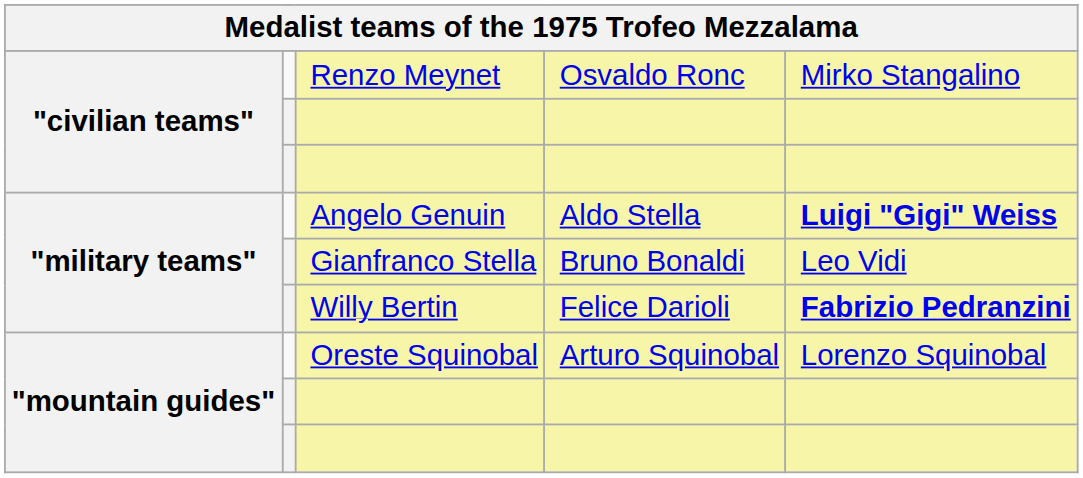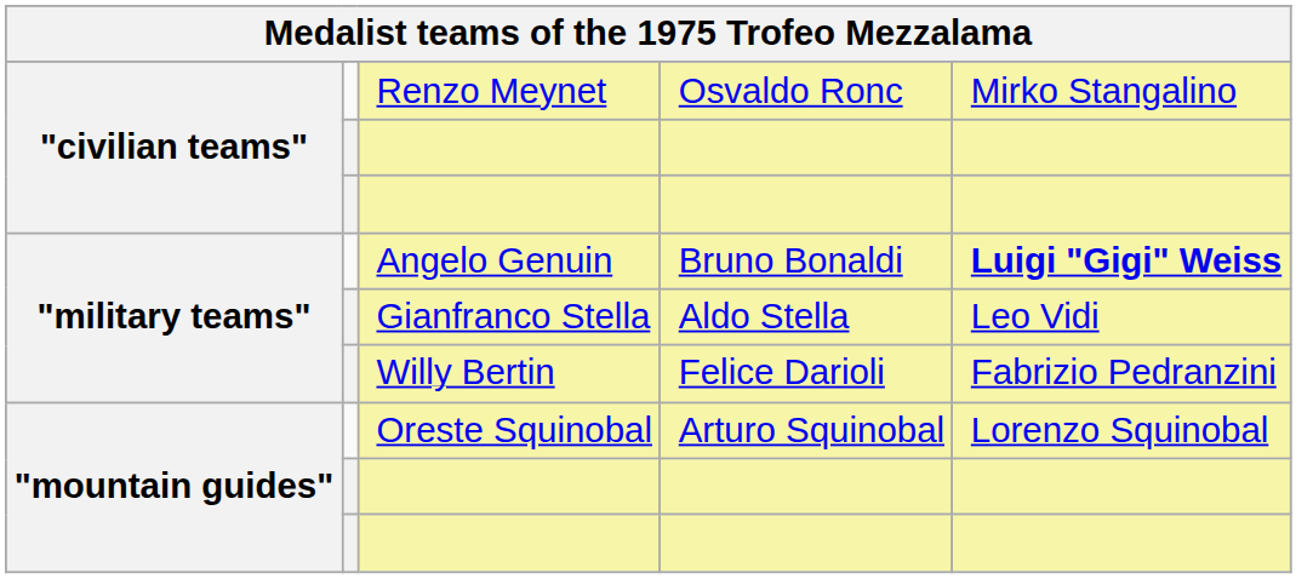 <table class="wikitable">
 <tr>
 <th colspan="5">Medalist teams of the 1975 Trofeo Mezzalama</th>
 </tr>
 <tr>
 <th rowspan="3">"civilian teams"</th>
 <td></td>
 <td bgcolor="#F7F6A8"> <a href='#'>Renzo Meynet</a></td>
 <td bgcolor="#F7F6A8"> <a href='#'>Osvaldo Ronc</a></td>
 <td bgcolor="#F7F6A8"> <a href='#'>Mirko Stangalino</a></td>
 </tr>
 <tr>
 <th bgcolor="silver"></th>
 <td bgcolor="#F7F6A8"> </td>
 <td bgcolor="#F7F6A8"> </td>
 <td bgcolor="#F7F6A8"> </td>
 </tr>
 <tr>
 <th bgcolor="bronze"></th>
 <td bgcolor="#F7F6A8"> </td>
 <td bgcolor="#F7F6A8"> </td>
 <td bgcolor="#F7F6A8"> </td>
 </tr>
 <tr>
 <th rowspan="3">"military teams"</th>
 <td></td>
 <td bgcolor="#F7F6A8"> <a href='#'>Angelo Genuin</a></td>
-<td bgcolor="#F7F6A8"> <a href='#'>Aldo Stella</a></td>
+<td bgcolor="#F7F6A8"> <a href='#'>Bruno Bonaldi</a></td>
 <td bgcolor="#F7F6A8"><strong> <a href='#'>Luigi "Gigi" Weiss</a></strong></td>
 </tr>
 <tr>
 <th bgcolor="silver"></th>
 <td bgcolor="#F7F6A8"> <a href='#'>Gianfranco Stella</a></td>
-<td bgcolor="#F7F6A8"> <a href='#'>Bruno Bonaldi</a></td>
+<td bgcolor="#F7F6A8"> <a href='#'>Aldo Stella</a></td>
 <td bgcolor="#F7F6A8"> <a href='#'>Leo Vidi</a></td>
 </tr>
 <tr>
 <th bgcolor="bronze"></th>
 <td bgcolor="#F7F6A8"> <a href='#'>Willy Bertin</a></td>
 <td bgcolor="#F7F6A8"> <a href='#'>Felice Darioli</a></td>
-<td bgcolor="#F7F6A8"><strong> <a href='#'>Fabrizio Pedranzini</a></strong></td>
+<td bgcolor="#F7F6A8"> <a href='#'>Fabrizio Pedranzini</a></td>
 </tr>
 <tr>
 <th rowspan="3">"mountain guides"</th>
 <td></td>
 <td bgcolor="#F7F6A8"> <a href='#'>Oreste Squinobal</a></td>
 <td bgcolor="#F7F6A8"> <a href='#'>Arturo Squinobal</a></td>
 <td bgcolor="#F7F6A8"> <a href='#'>Lorenzo Squinobal</a></td>
 </tr>
 <tr>
 <th bgcolor="silver"></th>
 <td bgcolor="#F7F6A8"> </td>
 <td bgcolor="#F7F6A8"> </td>
 <td bgcolor="#F7F6A8"> </td>
 </tr>
 <tr>
 <th bgcolor="bronze"></th>
 <td bgcolor="#F7F6A8"> </td>
 <td bgcolor="#F7F6A8"> </td>
 <td bgcolor="#F7F6A8"> </td>
 </tr>
 </table>
